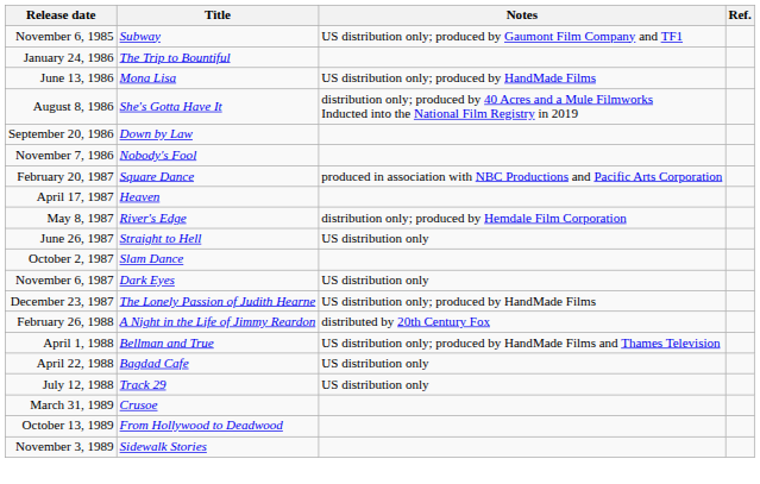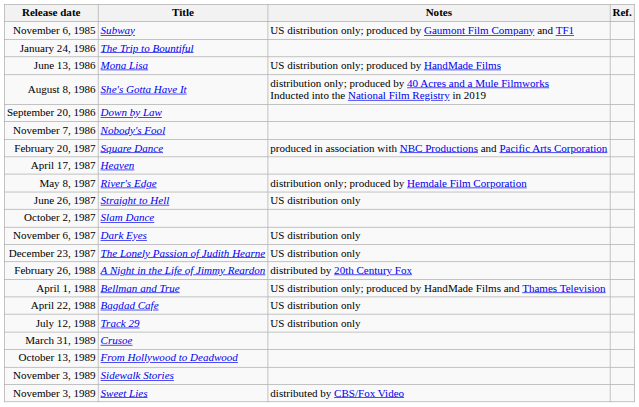 <table class="wikitable sortable">
 <tr>
 <th>Release date</th>
 <th>Title</th>
 <th>Notes</th>
 <th>Ref.</th>
 </tr>
 <tr>
 <td style="text-align:right;">November 6, 1985</td>
 <td><em><a href='#'>Subway</a></em></td>
 <td>US distribution only; produced by <a href='#'>Gaumont Film Company</a> and <a href='#'>TF1</a></td>
 <td></td>
 </tr>
 <tr>
 <td style="text-align:right;">January 24, 1986</td>
 <td><em><a href='#'>The Trip to Bountiful</a></em></td>
 <td></td>
 <td></td>
 </tr>
 <tr>
 <td style="text-align:right;">June 13, 1986</td>
 <td><em><a href='#'>Mona Lisa</a></em></td>
 <td>US distribution only; produced by <a href='#'>HandMade Films</a></td>
 <td></td>
 </tr>
 <tr>
 <td style="text-align:right;">August 8, 1986</td>
 <td><em><a href='#'>She's Gotta Have It</a></em></td>
 <td>distribution only; produced by <a href='#'>40 Acres and a Mule Filmworks</a><br>Inducted into the <a href='#'>National Film Registry</a> in 2019</td>
 <td></td>
 </tr>
 <tr>
 <td style="text-align:right;">September 20, 1986</td>
 <td><em><a href='#'>Down by Law</a></em></td>
 <td></td>
 <td></td>
 </tr>
 <tr>
 <td style="text-align:right;">November 7, 1986</td>
 <td><em><a href='#'>Nobody's Fool</a></em></td>
 <td></td>
 <td></td>
 </tr>
 <tr>
 <td style="text-align:right;">February 20, 1987</td>
 <td><em><a href='#'>Square Dance</a></em></td>
 <td>produced in association with <a href='#'>NBC Productions</a> and <a href='#'>Pacific Arts Corporation</a></td>
 <td></td>
 </tr>
 <tr>
 <td style="text-align:right;">April 17, 1987</td>
 <td><em><a href='#'>Heaven</a></em></td>
 <td></td>
 <td></td>
 </tr>
 <tr>
 <td style="text-align:right;">May 8, 1987</td>
 <td><em><a href='#'>River's Edge</a></em></td>
 <td>distribution only; produced by <a href='#'>Hemdale Film Corporation</a></td>
 <td></td>
 </tr>
 <tr>
 <td style="text-align:right;">June 26, 1987</td>
 <td><em><a href='#'>Straight to Hell</a></em></td>
 <td>US distribution only</td>
 <td></td>
 </tr>
 <tr>
 <td style="text-align:right;">October 2, 1987</td>
 <td><em><a href='#'>Slam Dance</a></em></td>
 <td></td>
 <td></td>
 </tr>
 <tr>
 <td style="text-align:right;">November 6, 1987</td>
 <td><em><a href='#'>Dark Eyes</a></em></td>
 <td>US distribution only</td>
 <td></td>
 </tr>
 <tr>
 <td style="text-align:right;">December 23, 1987</td>
 <td><em><a href='#'>The Lonely Passion of Judith Hearne</a></em></td>
-<td>US distribution only; produced by HandMade Films</td>
+<td>US distribution only</td>
 <td></td>
 </tr>
 <tr>
 <td style="text-align:right;">February 26, 1988</td>
 <td><em><a href='#'>A Night in the Life of Jimmy Reardon</a></em></td>
 <td>distributed by <a href='#'>20th Century Fox</a></td>
 <td></td>
 </tr>
 <tr>
 <td style="text-align:right;">April 1, 1988</td>
 <td><em><a href='#'>Bellman and True</a></em></td>
 <td>US distribution only; produced by HandMade Films and <a href='#'>Thames Television</a></td>
 <td></td>
 </tr>
 <tr>
 <td style="text-align:right;">April 22, 1988</td>
 <td><em><a href='#'>Bagdad Cafe</a></em></td>
 <td>US distribution only</td>
 <td></td>
 </tr>
 <tr>
 <td style="text-align:right;">July 12, 1988</td>
 <td><em><a href='#'>Track 29</a></em></td>
 <td>US distribution only</td>
 <td></td>
 </tr>
 <tr>
 <td style="text-align:right;">March 31, 1989</td>
 <td><em><a href='#'>Crusoe</a></em></td>
 <td></td>
 <td></td>
 </tr>
 <tr>
 <td style="text-align:right;">October 13, 1989</td>
 <td><em><a href='#'>From Hollywood to Deadwood</a></em></td>
 <td></td>
 <td></td>
 </tr>
 <tr>
 <td style="text-align:right;">November 3, 1989</td>
 <td><em><a href='#'>Sidewalk Stories</a></em></td>
 <td></td>
 <td></td>
 </tr>
+<tr>
+<td style="text-align:right;">November 3, 1989</td>
+<td><em><a href='#'>Sweet Lies</a></em></td>
+<td>distributed by <a href='#'>CBS/Fox Video</a></td>
+<td></td>
+</tr>
 </table>
